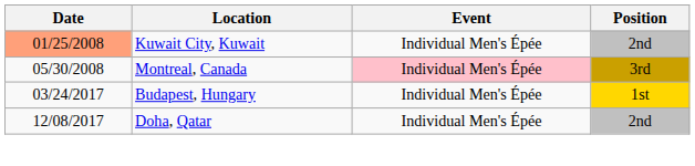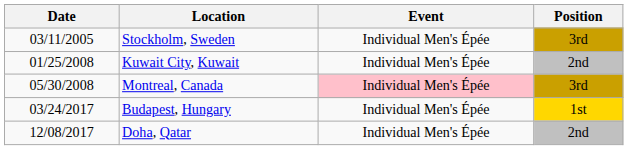 <table class="wikitable" width="50%" style="font-size:90%; text-align:center;">
 <tr>
 <th>Date</th>
 <th>Location</th>
 <th>Event</th>
 <th>Position</th>
 </tr>
 <tr>
-<td style="background: lightsalmon;">01/25/2008</td>
+<td>03/11/2005</td>
+<td rowspan="1" align="left"> <a href='#'>Stockholm</a>, <a href='#'>Sweden</a></td>
+<td>Individual Men's Épée</td>
+<td bgcolor="caramel">3rd</td>
+</tr>
+<tr>
+<td>01/25/2008</td>
 <td rowspan="1" align="left"> <a href='#'>Kuwait City</a>, <a href='#'>Kuwait</a></td>
 <td>Individual Men's Épée</td>
 <td bgcolor="silver">2nd</td>
 </tr>
 <tr>
 <td>05/30/2008</td>
 <td rowspan="1" align="left"> <a href='#'>Montreal</a>, <a href='#'>Canada</a></td>
 <td style="background: pink;">Individual Men's Épée</td>
 <td bgcolor="caramel">3rd</td>
 </tr>
 <tr>
 <td>03/24/2017</td>
 <td rowspan="1" align="left"> <a href='#'>Budapest</a>, <a href='#'>Hungary</a></td>
 <td>Individual Men's Épée</td>
 <td bgcolor="gold">1st</td>
 </tr>
 <tr>
 <td>12/08/2017</td>
 <td rowspan="1" align="left"> <a href='#'>Doha</a>, <a href='#'>Qatar</a></td>
 <td>Individual Men's Épée</td>
 <td bgcolor="silver">2nd</td>
 </tr>
 </table>
